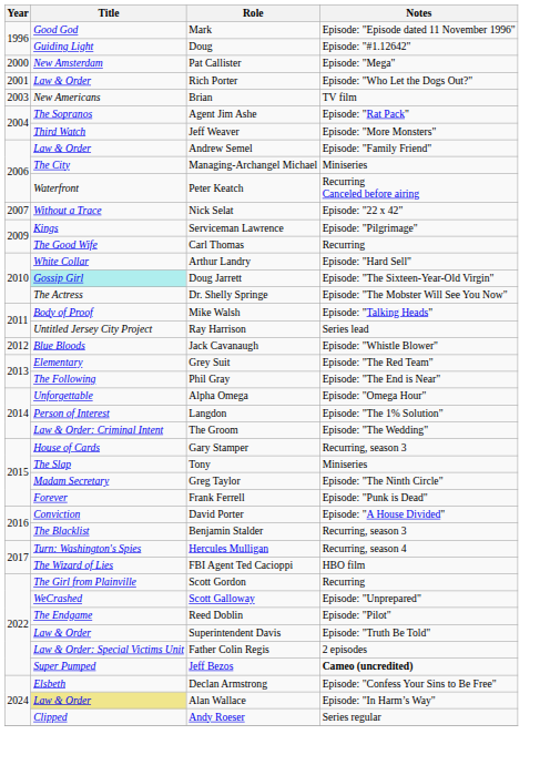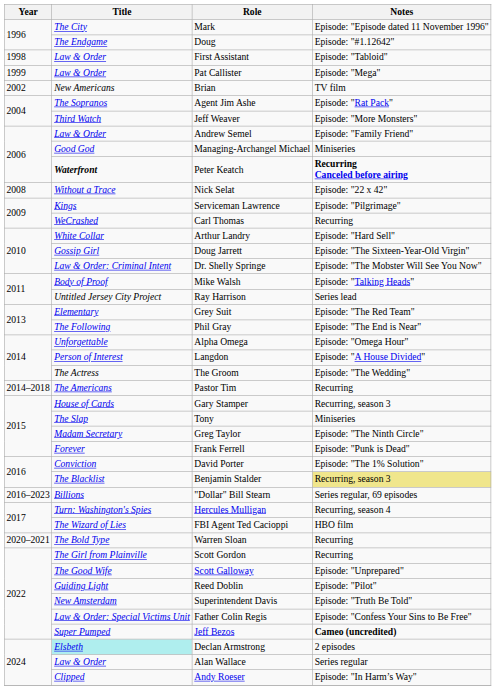 <table class="wikitable sortable">
 <tr>
 <th>Year</th>
 <th>Title</th>
 <th>Role</th>
 <th>Notes</th>
 </tr>
 <tr>
 <td rowspan=2>1996</td>
-<td><em><a href='#'>Good God</a></em></td>
+<td><em><a href='#'>The City</a></em></td>
 <td>Mark</td>
 <td>Episode: "Episode dated 11 November 1996"</td>
 </tr>
 <tr>
-<td><em><a href='#'>Guiding Light</a></em></td>
+<td><em><a href='#'>The Endgame</a></em></td>
 <td>Doug</td>
 <td>Episode: "#1.12642"</td>
 </tr>
 <tr>
-<td>2000</td>
-<td><em><a href='#'>New Amsterdam</a></em></td>
+<td>1998</td>
+<td><em><a href='#'>Law & Order</a></em></td>
+<td>First Assistant</td>
+<td>Episode: "Tabloid"</td>
+</tr>
+<tr>
+<td>1999</td>
+<td><em><a href='#'>Law & Order</a></em></td>
 <td>Pat Callister</td>
 <td>Episode: "Mega"</td>
 </tr>
 <tr>
-<td>2001</td>
-<td><em><a href='#'>Law & Order</a></em></td>
-<td>Rich Porter</td>
-<td>Episode: "Who Let the Dogs Out?"</td>
-</tr>
-<tr>
-<td>2003</td>
+<td>2002</td>
 <td><em>New Americans</em></td>
 <td>Brian</td>
 <td>TV film</td>
 </tr>
 <tr>
 <td rowspan=2>2004</td>
 <td><em><a href='#'>The Sopranos</a></em></td>
 <td>Agent Jim Ashe</td>
 <td>Episode: "<a href='#'>Rat Pack</a>"</td>
 </tr>
 <tr>
 <td><em><a href='#'>Third Watch</a></em></td>
 <td>Jeff Weaver</td>
 <td>Episode: "More Monsters"</td>
 </tr>
 <tr>
 <td rowspan=3>2006</td>
 <td><em><a href='#'>Law & Order</a></em></td>
 <td>Andrew Semel</td>
 <td>Episode: "Family Friend"</td>
 </tr>
 <tr>
-<td><em><a href='#'>The City</a></em></td>
+<td><em><a href='#'>Good God</a></em></td>
 <td>Managing-Archangel Michael</td>
 <td>Miniseries</td>
 </tr>
 <tr>
-<td><em>Waterfront</em></td>
+<td><strong><em>Waterfront</em></strong></td>
 <td>Peter Keatch</td>
-<td>Recurring <br> <a href='#'>Canceled before airing</a></td>
+<td><strong>Recurring <br> <a href='#'>Canceled before airing</a></strong></td>
 </tr>
 <tr>
-<td>2007</td>
+<td>2008</td>
 <td><em><a href='#'>Without a Trace</a></em></td>
 <td>Nick Selat</td>
 <td>Episode: "22 x 42"</td>
 </tr>
 <tr>
 <td rowspan=2>2009</td>
 <td><em><a href='#'>Kings</a></em></td>
 <td>Serviceman Lawrence</td>
 <td>Episode: "Pilgrimage"</td>
 </tr>
 <tr>
-<td><em><a href='#'>The Good Wife</a></em></td>
+<td><em><a href='#'>WeCrashed</a></em></td>
 <td>Carl Thomas</td>
 <td>Recurring</td>
 </tr>
 <tr>
 <td rowspan=3>2010</td>
 <td><em><a href='#'>White Collar</a></em></td>
 <td>Arthur Landry</td>
 <td>Episode: "Hard Sell"</td>
 </tr>
 <tr>
-<td style="background: paleturquoise;"><em><a href='#'>Gossip Girl</a></em></td>
+<td><em><a href='#'>Gossip Girl</a></em></td>
 <td>Doug Jarrett</td>
 <td>Episode: "The Sixteen-Year-Old Virgin"</td>
 </tr>
 <tr>
-<td><em>The Actress</em></td>
+<td><em><a href='#'>Law & Order: Criminal Intent</a></em></td>
 <td>Dr. Shelly Springe</td>
 <td>Episode: "The Mobster Will See You Now"</td>
 </tr>
 <tr>
 <td rowspan=2>2011</td>
 <td><em><a href='#'>Body of Proof</a></em></td>
 <td>Mike Walsh</td>
 <td>Episode: "<a href='#'>Talking Heads</a>"</td>
 </tr>
 <tr>
 <td><em>Untitled Jersey City Project</em></td>
 <td>Ray Harrison</td>
 <td>Series lead</td>
-</tr>
-<tr>
-<td>2012</td>
-<td><em><a href='#'>Blue Bloods</a></em></td>
-<td>Jack Cavanaugh</td>
-<td>Episode: "Whistle Blower"</td>
 </tr>
 <tr>
 <td rowspan=2>2013</td>
 <td><em><a href='#'>Elementary</a></em></td>
 <td>Grey Suit</td>
 <td>Episode: "The Red Team"</td>
 </tr>
 <tr>
 <td><em><a href='#'>The Following</a></em></td>
 <td>Phil Gray</td>
 <td>Episode: "The End is Near"</td>
 </tr>
 <tr>
 <td rowspan=3>2014</td>
 <td><em><a href='#'>Unforgettable</a></em></td>
 <td>Alpha Omega</td>
 <td>Episode: "Omega Hour"</td>
 </tr>
 <tr>
 <td><em><a href='#'>Person of Interest</a></em></td>
 <td>Langdon</td>
-<td>Episode: "The 1% Solution"</td>
+<td>Episode: "<a href='#'>A House Divided</a>"</td>
 </tr>
 <tr>
-<td><em><a href='#'>Law & Order: Criminal Intent</a></em></td>
+<td><em>The Actress</em></td>
 <td>The Groom</td>
 <td>Episode: "The Wedding"</td>
+</tr>
+<tr>
+<td>2014–2018</td>
+<td><em><a href='#'>The Americans</a></em></td>
+<td>Pastor Tim</td>
+<td>Recurring</td>
 </tr>
 <tr>
 <td rowspan=4>2015</td>
 <td><em><a href='#'>House of Cards</a></em></td>
 <td>Gary Stamper</td>
 <td>Recurring, season 3</td>
 </tr>
 <tr>
 <td><em><a href='#'>The Slap</a></em></td>
 <td>Tony</td>
 <td>Miniseries</td>
 </tr>
 <tr>
 <td><em><a href='#'>Madam Secretary</a></em></td>
 <td>Greg Taylor</td>
 <td>Episode: "The Ninth Circle"</td>
 </tr>
 <tr>
 <td><em><a href='#'>Forever</a></em></td>
 <td>Frank Ferrell</td>
 <td>Episode: "Punk is Dead"</td>
 </tr>
 <tr>
 <td rowspan=2>2016</td>
 <td><em><a href='#'>Conviction</a></em></td>
 <td>David Porter</td>
-<td>Episode: "<a href='#'>A House Divided</a>"</td>
+<td>Episode: "The 1% Solution"</td>
 </tr>
 <tr>
 <td><em><a href='#'>The Blacklist</a></em></td>
 <td>Benjamin Stalder</td>
-<td>Recurring, season 3</td>
+<td style="background: khaki;">Recurring, season 3</td>
+</tr>
+<tr>
+<td>2016–2023</td>
+<td><em><a href='#'>Billions</a></em></td>
+<td>"Dollar" Bill Stearn</td>
+<td>Series regular, 69 episodes</td>
 </tr>
 <tr>
 <td rowspan=2>2017</td>
 <td><em><a href='#'>Turn: Washington's Spies</a></em></td>
 <td><a href='#'>Hercules Mulligan</a></td>
 <td>Recurring, season 4</td>
 </tr>
 <tr>
 <td><em><a href='#'>The Wizard of Lies</a></em></td>
 <td>FBI Agent Ted Cacioppi</td>
 <td>HBO film</td>
 </tr>
 <tr>
+<td>2020–2021</td>
+<td><em><a href='#'>The Bold Type</a></em></td>
+<td>Warren Sloan</td>
+<td>Recurring</td>
+</tr>
+<tr>
 <td rowspan=6>2022</td>
 <td><em><a href='#'>The Girl from Plainville</a></em></td>
 <td>Scott Gordon</td>
 <td>Recurring</td>
 </tr>
 <tr>
-<td><em><a href='#'>WeCrashed</a></em></td>
+<td><em><a href='#'>The Good Wife</a></em></td>
 <td><a href='#'>Scott Galloway</a></td>
 <td>Episode: "Unprepared"</td>
 </tr>
 <tr>
-<td><em><a href='#'>The Endgame</a></em></td>
+<td><em><a href='#'>Guiding Light</a></em></td>
 <td>Reed Doblin</td>
 <td>Episode: "Pilot"</td>
 </tr>
 <tr>
-<td><em><a href='#'>Law & Order</a></em></td>
+<td><em><a href='#'>New Amsterdam</a></em></td>
 <td>Superintendent Davis</td>
 <td>Episode: "Truth Be Told"</td>
 </tr>
 <tr>
 <td><em><a href='#'>Law & Order: Special Victims Unit</a></em></td>
 <td>Father Colin Regis</td>
-<td>2 episodes</td>
+<td>Episode: "Confess Your Sins to Be Free"</td>
 </tr>
 <tr>
 <td><em><a href='#'>Super Pumped</a></em></td>
 <td><a href='#'>Jeff Bezos</a></td>
 <td><strong>Cameo (uncredited)</strong></td>
 </tr>
 <tr>
 <td rowspan="3">2024</td>
-<td><em><a href='#'>Elsbeth</a></em></td>
+<td style="background: paleturquoise;"><em><a href='#'>Elsbeth</a></em></td>
 <td>Declan Armstrong</td>
-<td>Episode: "Confess Your Sins to Be Free"</td>
+<td>2 episodes</td>
 </tr>
 <tr>
-<td style="background: khaki;"><em><a href='#'>Law & Order</a></em></td>
+<td><em><a href='#'>Law & Order</a></em></td>
 <td>Alan Wallace</td>
-<td>Episode: "In Harm’s Way"</td>
+<td>Series regular</td>
 </tr>
 <tr>
 <td><em><a href='#'>Clipped</a></em></td>
 <td><a href='#'>Andy Roeser</a></td>
-<td>Series regular</td>
+<td>Episode: "In Harm’s Way"</td>
 </tr>
 <tr>
 </tr>
 </table>
